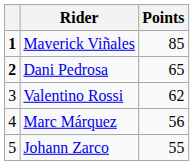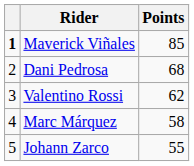 <table class="wikitable" style="font-size: 95%;">
 <tr>
 <th></th>
 <th>Rider</th>
 <th>Points</th>
 </tr>
 <tr>
 <td align=center><strong>1</strong></td>
 <td> <a href='#'>Maverick Viñales</a></td>
 <td align=right>85</td>
 </tr>
 <tr>
-<td align=center><strong>2</strong></td>
+<td align=center>2</td>
 <td> <a href='#'>Dani Pedrosa</a></td>
-<td align=right>65</td>
+<td align=right>68</td>
 </tr>
 <tr>
 <td align=center>3</td>
 <td> <a href='#'>Valentino Rossi</a></td>
 <td align=right>62</td>
 </tr>
 <tr>
 <td align=center>4</td>
 <td> <a href='#'>Marc Márquez</a></td>
-<td align=right>56</td>
+<td align=right>58</td>
 </tr>
 <tr>
 <td align=center>5</td>
 <td> <a href='#'>Johann Zarco</a></td>
 <td align=right>55</td>
 </tr>
 </table>
